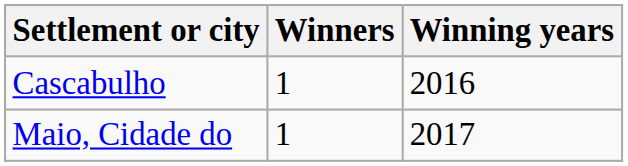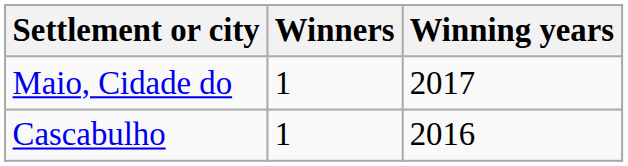 <table class="wikitable">
 <tr>
 <th>Settlement or city</th>
 <th>Winners</th>
 <th>Winning years</th>
 </tr>
 <tr>
+<td><a href='#'>Maio, Cidade do</a></td>
+<td>1</td>
+<td>2017</td>
+</tr>
+<tr>
 <td><a href='#'>Cascabulho</a></td>
 <td>1</td>
 <td>2016</td>
 </tr>
-<tr>
-<td><a href='#'>Maio, Cidade do</a></td>
-<td>1</td>
-<td>2017</td>
-</tr>
 </table>
